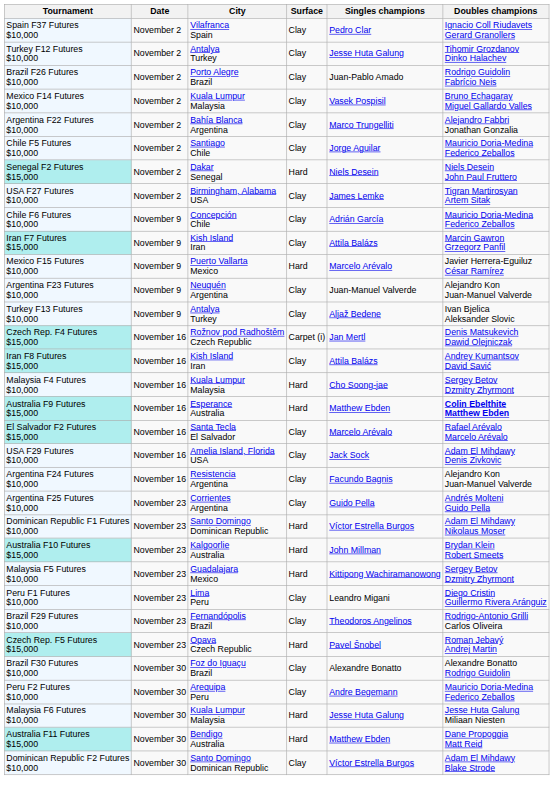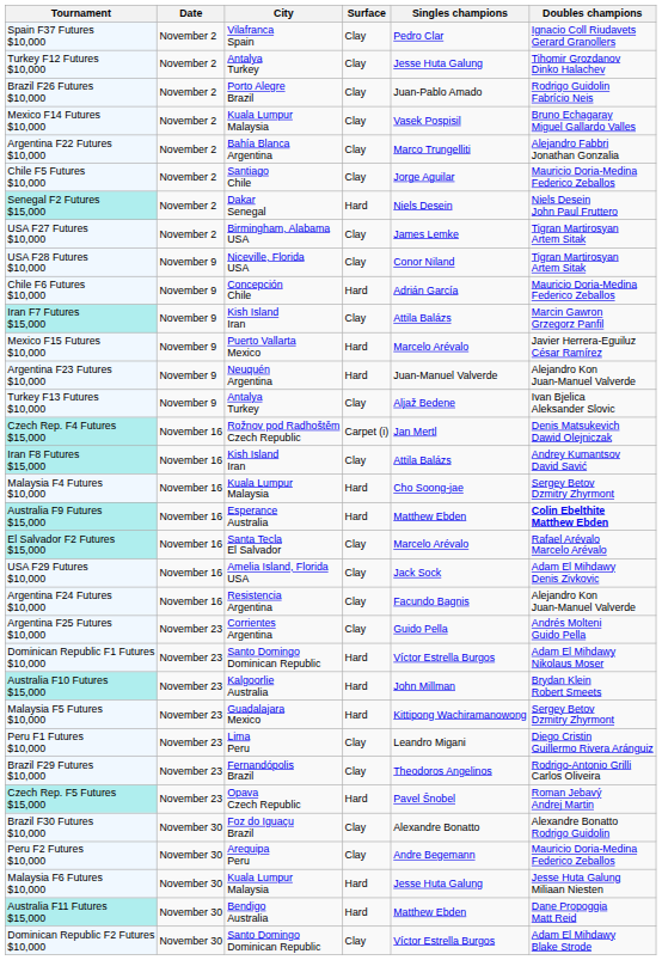 <table class="sortable wikitable" style="font-size:90%">
 <tr>
 <th>Tournament</th>
 <th>Date</th>
 <th>City</th>
 <th>Surface</th>
 <th>Singles champions</th>
 <th>Doubles champions</th>
 </tr>
 <tr>
 <td style="background:#f0f8ff;">Spain F37 Futures<br>$10,000</td>
 <td>November 2</td>
 <td><a href='#'>Vilafranca</a><br>Spain</td>
 <td>Clay</td>
 <td> <a href='#'>Pedro Clar</a></td>
 <td> <a href='#'>Ignacio Coll Riudavets</a><br> <a href='#'>Gerard Granollers</a></td>
 </tr>
 <tr>
 <td style="background:#f0f8ff;">Turkey F12 Futures<br>$10,000</td>
 <td>November 2</td>
 <td><a href='#'>Antalya</a><br>Turkey</td>
 <td>Clay</td>
 <td> <a href='#'>Jesse Huta Galung</a></td>
 <td> <a href='#'>Tihomir Grozdanov</a><br> <a href='#'>Dinko Halachev</a></td>
 </tr>
 <tr>
 <td style="background:#f0f8ff;">Brazil F26 Futures<br>$10,000</td>
 <td>November 2</td>
 <td><a href='#'>Porto Alegre</a><br>Brazil</td>
 <td>Clay</td>
 <td> Juan-Pablo Amado</td>
 <td> <a href='#'>Rodrigo Guidolin</a><br> <a href='#'>Fabrício Neis</a></td>
 </tr>
 <tr>
 <td style="background:#f0f8ff;">Mexico F14 Futures<br>$10,000</td>
 <td>November 2</td>
 <td><a href='#'>Kuala Lumpur</a><br>Malaysia</td>
 <td>Clay</td>
 <td> <a href='#'>Vasek Pospisil</a></td>
 <td> <a href='#'>Bruno Echagaray</a><br> <a href='#'>Miguel Gallardo Valles</a></td>
 </tr>
 <tr>
 <td style="background:#f0f8ff;">Argentina F22 Futures<br>$10,000</td>
 <td>November 2</td>
 <td><a href='#'>Bahía Blanca</a><br>Argentina</td>
 <td>Clay</td>
 <td> <a href='#'>Marco Trungelliti</a></td>
 <td> <a href='#'>Alejandro Fabbri</a><br> Jonathan Gonzalia</td>
 </tr>
 <tr>
 <td style="background:#f0f8ff;">Chile F5 Futures<br>$10,000</td>
 <td>November 2</td>
 <td><a href='#'>Santiago</a><br>Chile</td>
 <td>Clay</td>
 <td> <a href='#'>Jorge Aguilar</a></td>
 <td> <a href='#'>Mauricio Doria-Medina</a><br> <a href='#'>Federico Zeballos</a></td>
 </tr>
 <tr>
 <td style="background:#afeeee;">Senegal F2 Futures<br>$15,000</td>
 <td>November 2</td>
 <td><a href='#'>Dakar</a><br>Senegal</td>
 <td>Hard</td>
 <td> <a href='#'>Niels Desein</a></td>
 <td> <a href='#'>Niels Desein</a><br> <a href='#'>John Paul Fruttero</a></td>
 </tr>
 <tr>
 <td style="background:#f0f8ff;">USA F27 Futures<br>$10,000</td>
 <td>November 2</td>
 <td><a href='#'>Birmingham, Alabama</a><br>USA</td>
 <td>Clay</td>
 <td> <a href='#'>James Lemke</a></td>
 <td> <a href='#'>Tigran Martirosyan</a><br> <a href='#'>Artem Sitak</a></td>
 </tr>
 <tr>
+<td style="background:#f0f8ff;">USA F28 Futures<br>$10,000</td>
+<td>November 9</td>
+<td><a href='#'>Niceville, Florida</a><br>USA</td>
+<td>Clay</td>
+<td> <a href='#'>Conor Niland</a></td>
+<td> <a href='#'>Tigran Martirosyan</a><br> <a href='#'>Artem Sitak</a></td>
+</tr>
+<tr>
 <td style="background:#f0f8ff;">Chile F6 Futures<br>$10,000</td>
 <td>November 9</td>
 <td><a href='#'>Concepción</a><br>Chile</td>
-<td>Clay</td>
+<td>Hard</td>
 <td> <a href='#'>Adrián García</a></td>
 <td> <a href='#'>Mauricio Doria-Medina</a><br> <a href='#'>Federico Zeballos</a></td>
 </tr>
 <tr>
 <td style="background:#afeeee;">Iran F7 Futures<br>$15,000</td>
 <td>November 9</td>
 <td><a href='#'>Kish Island</a><br>Iran</td>
 <td>Clay</td>
 <td> <a href='#'>Attila Balázs</a></td>
 <td> <a href='#'>Marcin Gawron</a><br> <a href='#'>Grzegorz Panfil</a></td>
 </tr>
 <tr>
 <td style="background:#f0f8ff;">Mexico F15 Futures<br>$10,000</td>
 <td>November 9</td>
 <td><a href='#'>Puerto Vallarta</a><br>Mexico</td>
 <td>Hard</td>
 <td> <a href='#'>Marcelo Arévalo</a></td>
 <td> Javier Herrera-Eguiluz<br> <a href='#'>César Ramírez</a></td>
 </tr>
 <tr>
 <td style="background:#f0f8ff;">Argentina F23 Futures<br>$10,000</td>
 <td>November 9</td>
 <td><a href='#'>Neuquén</a><br>Argentina</td>
-<td>Clay</td>
+<td>Hard</td>
 <td> Juan-Manuel Valverde</td>
 <td> Alejandro Kon<br> Juan-Manuel Valverde</td>
 </tr>
 <tr>
 <td style="background:#f0f8ff;">Turkey F13 Futures<br>$10,000</td>
 <td>November 9</td>
 <td><a href='#'>Antalya</a><br>Turkey</td>
 <td>Clay</td>
 <td> <a href='#'>Aljaž Bedene</a></td>
 <td> Ivan Bjelica<br> Aleksander Slovic</td>
 </tr>
 <tr>
 <td style="background:#afeeee;">Czech Rep. F4 Futures<br>$15,000</td>
 <td>November 16</td>
 <td><a href='#'>Rožnov pod Radhoštěm</a><br>Czech Republic</td>
 <td>Carpet (i)</td>
 <td> <a href='#'>Jan Mertl</a></td>
 <td> <a href='#'>Denis Matsukevich</a><br> <a href='#'>Dawid Olejniczak</a></td>
 </tr>
 <tr>
 <td style="background:#afeeee;">Iran F8 Futures<br>$15,000</td>
 <td>November 16</td>
 <td><a href='#'>Kish Island</a><br>Iran</td>
 <td>Clay</td>
 <td> <a href='#'>Attila Balázs</a></td>
 <td> <a href='#'>Andrey Kumantsov</a><br> <a href='#'>David Savić</a></td>
 </tr>
 <tr>
 <td style="background:#f0f8ff;">Malaysia F4 Futures<br>$10,000</td>
 <td>November 16</td>
 <td><a href='#'>Kuala Lumpur</a><br>Malaysia</td>
 <td>Hard</td>
 <td> <a href='#'>Cho Soong-jae</a></td>
 <td> <a href='#'>Sergey Betov</a><br> <a href='#'>Dzmitry Zhyrmont</a></td>
 </tr>
 <tr>
 <td style="background:#afeeee;">Australia F9 Futures<br>$15,000</td>
 <td>November 16</td>
 <td><a href='#'>Esperance</a><br>Australia</td>
 <td>Hard</td>
 <td> <a href='#'>Matthew Ebden</a></td>
 <td><strong> <a href='#'>Colin Ebelthite</a><br> <a href='#'>Matthew Ebden</a></strong></td>
 </tr>
 <tr>
 <td style="background:#afeeee;">El Salvador F2 Futures<br>$15,000</td>
 <td>November 16</td>
 <td><a href='#'>Santa Tecla</a><br>El Salvador</td>
 <td>Clay</td>
 <td> <a href='#'>Marcelo Arévalo</a></td>
 <td> <a href='#'>Rafael Arévalo</a><br> <a href='#'>Marcelo Arévalo</a></td>
 </tr>
 <tr>
 <td style="background:#f0f8ff;">USA F29 Futures<br>$10,000</td>
 <td>November 16</td>
 <td><a href='#'>Amelia Island, Florida</a><br>USA</td>
 <td>Clay</td>
 <td> <a href='#'>Jack Sock</a></td>
 <td> <a href='#'>Adam El Mihdawy</a><br> <a href='#'>Denis Zivkovic</a></td>
 </tr>
 <tr>
 <td style="background:#f0f8ff;">Argentina F24 Futures<br>$10,000</td>
 <td>November 16</td>
 <td><a href='#'>Resistencia</a><br>Argentina</td>
 <td>Clay</td>
 <td> <a href='#'>Facundo Bagnis</a></td>
 <td> Alejandro Kon<br> Juan-Manuel Valverde</td>
 </tr>
 <tr>
 <td style="background:#f0f8ff;">Argentina F25 Futures<br>$10,000</td>
 <td>November 23</td>
 <td><a href='#'>Corrientes</a><br>Argentina</td>
 <td>Clay</td>
 <td> <a href='#'>Guido Pella</a></td>
 <td> <a href='#'>Andrés Molteni</a><br> <a href='#'>Guido Pella</a></td>
 </tr>
 <tr>
 <td style="background:#f0f8ff;">Dominican Republic F1 Futures<br>$10,000</td>
 <td>November 23</td>
 <td><a href='#'>Santo Domingo</a><br>Dominican Republic</td>
 <td>Hard</td>
 <td> <a href='#'>Víctor Estrella Burgos</a></td>
 <td> <a href='#'>Adam El Mihdawy</a><br> <a href='#'>Nikolaus Moser</a></td>
 </tr>
 <tr>
 <td style="background:#afeeee;">Australia F10 Futures<br>$15,000</td>
 <td>November 23</td>
 <td><a href='#'>Kalgoorlie</a><br>Australia</td>
 <td>Hard</td>
 <td> <a href='#'>John Millman</a></td>
 <td> <a href='#'>Brydan Klein</a><br> <a href='#'>Robert Smeets</a></td>
 </tr>
 <tr>
 <td style="background:#f0f8ff;">Malaysia F5 Futures<br>$10,000</td>
 <td>November 23</td>
 <td><a href='#'>Guadalajara</a><br>Mexico</td>
 <td>Hard</td>
 <td> <a href='#'>Kittipong Wachiramanowong</a></td>
 <td> <a href='#'>Sergey Betov</a><br> <a href='#'>Dzmitry Zhyrmont</a></td>
 </tr>
 <tr>
 <td style="background:#f0f8ff;">Peru F1 Futures<br>$10,000</td>
 <td>November 23</td>
 <td><a href='#'>Lima</a><br>Peru</td>
 <td>Clay</td>
 <td> Leandro Migani</td>
 <td> <a href='#'>Diego Cristin</a><br> <a href='#'>Guillermo Rivera Aránguiz</a></td>
 </tr>
 <tr>
 <td style="background:#f0f8ff;">Brazil F29 Futures<br>$10,000</td>
 <td>November 23</td>
 <td><a href='#'>Fernandópolis</a><br>Brazil</td>
 <td>Clay</td>
 <td> <a href='#'>Theodoros Angelinos</a></td>
 <td> <a href='#'>Rodrigo-Antonio Grilli</a><br> Carlos Oliveira</td>
 </tr>
 <tr>
 <td style="background:#afeeee;">Czech Rep. F5 Futures<br>$15,000</td>
 <td>November 23</td>
 <td><a href='#'>Opava</a><br>Czech Republic</td>
 <td>Hard</td>
 <td> <a href='#'>Pavel Šnobel</a></td>
 <td> <a href='#'>Roman Jebavý</a><br> <a href='#'>Andrej Martin</a></td>
 </tr>
 <tr>
 <td style="background:#f0f8ff;">Brazil F30 Futures<br>$10,000</td>
 <td>November 30</td>
 <td><a href='#'>Foz do Iguaçu</a><br>Brazil</td>
 <td>Clay</td>
 <td> Alexandre Bonatto</td>
 <td> Alexandre Bonatto<br> <a href='#'>Rodrigo Guidolin</a></td>
 </tr>
 <tr>
 <td style="background:#f0f8ff;">Peru F2 Futures<br>$10,000</td>
 <td>November 30</td>
 <td><a href='#'>Arequipa</a><br>Peru</td>
 <td>Clay</td>
 <td> <a href='#'>Andre Begemann</a></td>
 <td> <a href='#'>Mauricio Doria-Medina</a><br> <a href='#'>Federico Zeballos</a></td>
 </tr>
 <tr>
 <td style="background:#f0f8ff;">Malaysia F6 Futures<br>$10,000</td>
 <td>November 30</td>
 <td><a href='#'>Kuala Lumpur</a><br>Malaysia</td>
 <td>Hard</td>
 <td> <a href='#'>Jesse Huta Galung</a></td>
 <td> <a href='#'>Jesse Huta Galung</a><br> Miliaan Niesten</td>
 </tr>
 <tr>
 <td style="background:#afeeee;">Australia F11 Futures<br>$15,000</td>
 <td>November 30</td>
 <td><a href='#'>Bendigo</a><br>Australia</td>
 <td>Hard</td>
 <td> <a href='#'>Matthew Ebden</a></td>
 <td> <a href='#'>Dane Propoggia</a><br> <a href='#'>Matt Reid</a></td>
 </tr>
 <tr>
 <td style="background:#f0f8ff;">Dominican Republic F2 Futures<br>$10,000</td>
 <td>November 30</td>
 <td><a href='#'>Santo Domingo</a><br>Dominican Republic</td>
 <td>Clay</td>
 <td> <a href='#'>Víctor Estrella Burgos</a></td>
 <td> <a href='#'>Adam El Mihdawy</a><br> <a href='#'>Blake Strode</a></td>
 </tr>
 </table>
